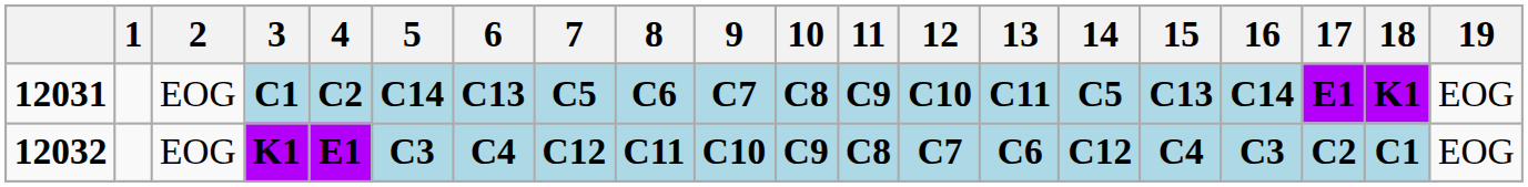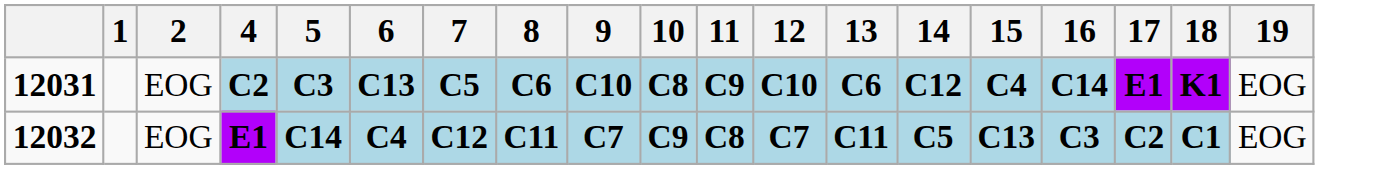 <table class="wikitable plainrowheaders unsortable" style="text-align:center">
 <tr>
 <th></th>
 <th>1</th>
 <th>2</th>
-<th>3</th>
 <th>4</th>
 <th>5</th>
 <th>6</th>
 <th>7</th>
 <th>8</th>
 <th>9</th>
 <th>10</th>
 <th>11</th>
 <th>12</th>
 <th>13</th>
 <th>14</th>
 <th>15</th>
 <th>16</th>
 <th>17</th>
 <th>18</th>
 <th>19</th>
 </tr>
 <tr>
 <td><strong>12031</strong></td>
 <td></td>
 <td>EOG</td>
-<th rowspan="1" scope="col" style="background:#ADD8E6;">C1</th>
 <th rowspan="1" scope="col" style="background:#ADD8E6;">C2</th>
-<th rowspan="1" scope="col" style="background:#ADD8E6;">C14</th>
+<th rowspan="1" scope="col" style="background:#ADD8E6;">C3</th>
 <th rowspan="1" scope="col" style="background:#ADD8E6;">C13</th>
 <th rowspan="1" scope="col" style="background:#ADD8E6;">C5</th>
 <th rowspan="1" scope="col" style="background:#ADD8E6;">C6</th>
-<th rowspan="1" scope="col" style="background:#ADD8E6;">C7</th>
+<th rowspan="1" scope="col" style="background:#ADD8E6;">C10</th>
 <th rowspan="1" scope="col" style="background:#ADD8E6;">C8</th>
 <th rowspan="1" scope="col" style="background:#ADD8E6;">C9</th>
 <th rowspan="1" scope="col" style="background:#ADD8E6;">C10</th>
-<th rowspan="1" scope="col" style="background:#ADD8E6;">C11</th>
-<th rowspan="1" scope="col" style="background:#ADD8E6;">C5</th>
-<th rowspan="1" scope="col" style="background:#ADD8E6;">C13</th>
+<th rowspan="1" scope="col" style="background:#ADD8E6;">C6</th>
+<th rowspan="1" scope="col" style="background:#ADD8E6;">C12</th>
+<th rowspan="1" scope="col" style="background:#ADD8E6;">C4</th>
 <th rowspan="1" scope="col" style="background:#ADD8E6;">C14</th>
 <th rowspan="1" style="background:#B200FA;">E1</th>
 <th rowspan="1" scope="col" style="background:#B200FA;">K1</th>
 <td>EOG</td>
 </tr>
 <tr>
 <td><strong>12032</strong></td>
 <td></td>
 <td>EOG</td>
-<th rowspan="1" scope="col" style="background:#B200FA;">K1</th>
 <th rowspan="1" scope="col" style="background:#B200FA;">E1</th>
-<th rowspan="1" scope="col" style="background:#ADD8E6;">C3</th>
+<th rowspan="1" scope="col" style="background:#ADD8E6;">C14</th>
 <th rowspan="1" scope="col" style="background:#ADD8E6;">C4</th>
 <th rowspan="1" scope="col" style="background:#ADD8E6;">C12</th>
 <th rowspan="1" scope="col" style="background:#ADD8E6;">C11</th>
-<th rowspan="1" scope="col" style="background:#ADD8E6;">C10</th>
+<th rowspan="1" scope="col" style="background:#ADD8E6;">C7</th>
 <th rowspan="1" scope="col" style="background:#ADD8E6;">C9</th>
 <th rowspan="1" scope="col" style="background:#ADD8E6;">C8</th>
 <th rowspan="1" scope="col" style="background:#ADD8E6;">C7</th>
-<th rowspan="1" scope="col" style="background:#ADD8E6;">C6</th>
-<th rowspan="1" scope="col" style="background:#ADD8E6;">C12</th>
-<th rowspan="1" scope="col" style="background:#ADD8E6;">C4</th>
+<th rowspan="1" scope="col" style="background:#ADD8E6;">C11</th>
+<th rowspan="1" scope="col" style="background:#ADD8E6;">C5</th>
+<th rowspan="1" scope="col" style="background:#ADD8E6;">C13</th>
 <th rowspan="1" scope="col" style="background:#ADD8E6;">C3</th>
 <th rowspan="1" scope="col" style="background:#ADD8E6;">C2</th>
 <th rowspan="1" scope="col" style="background:#ADD8E6;">C1</th>
 <td>EOG</td>
 </tr>
 </table>
